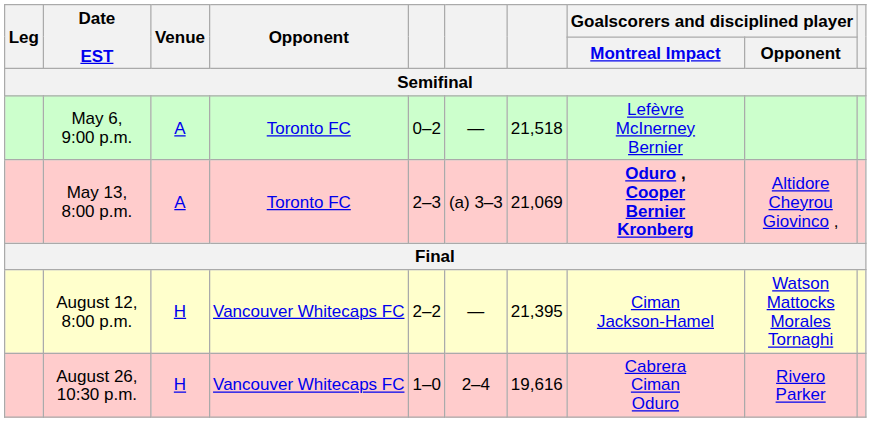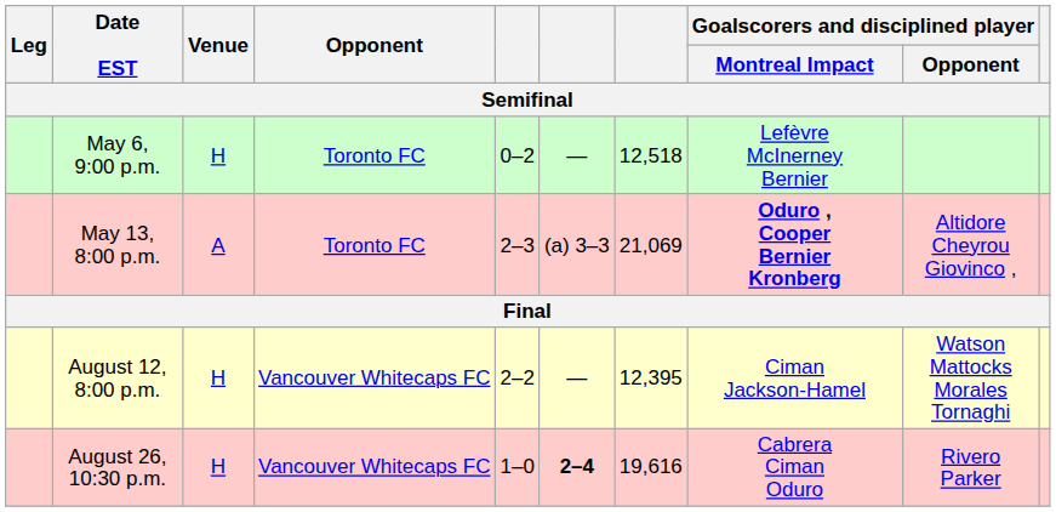 <table class="wikitable" Style="text-align: center;font-size:85%">
 <tr>
 <th rowspan="2">Leg</th>
 <th rowspan="2" style="width:80px">Date<br><br><a href='#'>EST</a></th>
 <th rowspan="2">Venue</th>
 <th rowspan="2">Opponent</th>
 <th rowspan="2"><br></th>
 <th rowspan="2"><br></th>
 <th rowspan="2"></th>
 <th colspan="2">Goalscorers and disciplined player</th>
 <th rowspan="2"></th>
 </tr>
 <tr>
 <th><a href='#'>Montreal Impact</a></th>
 <th>Opponent</th>
 </tr>
 <tr>
 <th colspan="12">Semifinal</th>
 </tr>
 <tr style="background:#cfc">
 <td></td>
 <td>May 6, 9:00 p.m.</td>
-<td><a href='#'>A</a></td>
+<td><a href='#'>H</a></td>
 <td><a href='#'>Toronto FC</a></td>
 <td>0–2</td>
 <td>—</td>
-<td>21,518</td>
+<td>12,518</td>
 <td><a href='#'>Lefèvre</a> <br><a href='#'>McInerney</a> <br><a href='#'>Bernier</a> </td>
 <td></td>
 <td></td>
 </tr>
 <tr style="background:#fcc">
 <td></td>
 <td>May 13, 8:00 p.m.</td>
 <td><a href='#'>A</a></td>
 <td><a href='#'>Toronto FC</a></td>
 <td>2–3</td>
 <td>(a) 3–3</td>
 <td>21,069</td>
 <td><strong><a href='#'>Oduro</a> , <br><a href='#'>Cooper</a> <br><a href='#'>Bernier</a> <br><a href='#'>Kronberg</a> </strong></td>
 <td><a href='#'>Altidore</a> <br><a href='#'>Cheyrou</a> <br><a href='#'>Giovinco</a> , </td>
 <td></td>
 </tr>
 <tr>
 <th colspan="12">Final</th>
 </tr>
 <tr style="background:#ffc">
 <td></td>
 <td>August 12, 8:00 p.m.</td>
 <td><a href='#'>H</a></td>
 <td><a href='#'>Vancouver Whitecaps FC</a></td>
 <td>2–2</td>
 <td>—</td>
-<td>21,395</td>
+<td>12,395</td>
 <td><a href='#'>Ciman</a> <br><a href='#'>Jackson-Hamel</a> </td>
 <td><a href='#'>Watson</a> <br><a href='#'>Mattocks</a> <br><a href='#'>Morales</a> <br><a href='#'>Tornaghi</a> </td>
 <td></td>
 </tr>
 <tr style="background:#fcc">
 <td></td>
 <td>August 26, 10:30 p.m.</td>
 <td><a href='#'>H</a></td>
 <td><a href='#'>Vancouver Whitecaps FC</a></td>
 <td>1–0</td>
-<td>2–4</td>
+<td><strong>2–4</strong></td>
 <td>19,616</td>
 <td><a href='#'>Cabrera</a> <br><a href='#'>Ciman</a> <br><a href='#'>Oduro</a> </td>
 <td><a href='#'>Rivero</a> <br><a href='#'>Parker</a> </td>
 <td></td>
 </tr>
 </table>
